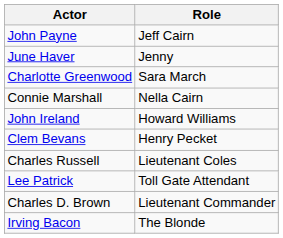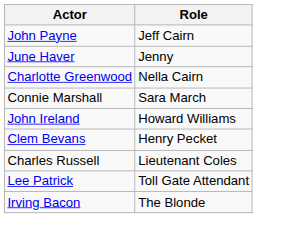 <table class="wikitable">
 <tr>
 <th>Actor</th>
 <th>Role</th>
 </tr>
 <tr>
 <td><a href='#'>John Payne</a></td>
 <td>Jeff Cairn</td>
 </tr>
 <tr>
 <td><a href='#'>June Haver</a></td>
 <td>Jenny</td>
 </tr>
 <tr>
 <td><a href='#'>Charlotte Greenwood</a></td>
-<td>Sara March</td>
+<td>Nella Cairn</td>
 </tr>
 <tr>
 <td>Connie Marshall</td>
-<td>Nella Cairn</td>
+<td>Sara March</td>
 </tr>
 <tr>
 <td><a href='#'>John Ireland</a></td>
 <td>Howard Williams</td>
 </tr>
 <tr>
 <td><a href='#'>Clem Bevans</a></td>
 <td>Henry Pecket</td>
 </tr>
 <tr>
 <td>Charles Russell</td>
 <td>Lieutenant Coles</td>
 </tr>
 <tr>
 <td><a href='#'>Lee Patrick</a></td>
 <td>Toll Gate Attendant</td>
 </tr>
 <tr>
-<td>Charles D. Brown</td>
-<td>Lieutenant Commander</td>
-</tr>
-<tr>
 <td><a href='#'>Irving Bacon</a></td>
 <td>The Blonde</td>
 </tr>
 </table>
